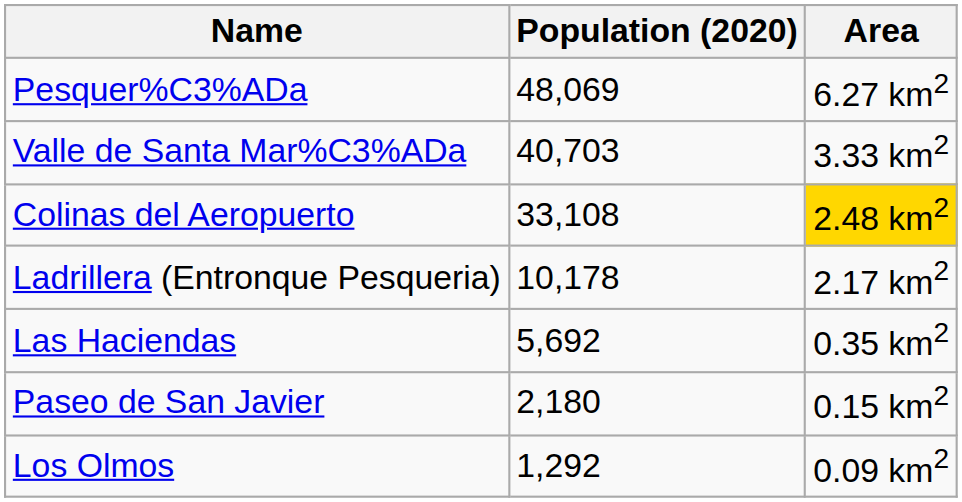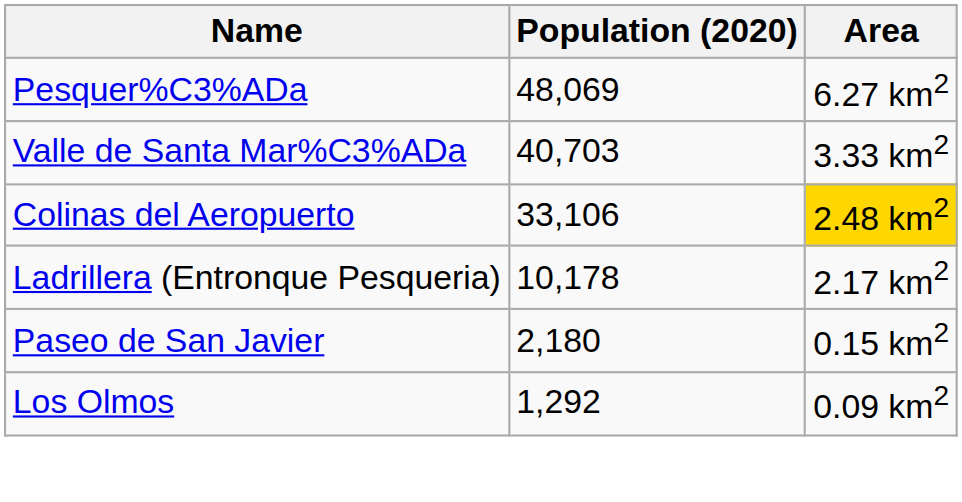 <table class = "wikitable sortable">
 <tr>
 <th scope = "col">Name</th>
 <th scope = "col">Population (2020)</th>
 <th scope = "col">Area</th>
 </tr>
 <tr>
 <td><a href='#'>Pesquer%C3%ADa</a></td>
 <td>48,069</td>
 <td>6.27 km<sup>2</sup></td>
 </tr>
 <tr>
 <td><a href='#'>Valle de Santa Mar%C3%ADa</a></td>
 <td>40,703</td>
 <td>3.33 km<sup>2</sup></td>
 </tr>
 <tr>
 <td><a href='#'>Colinas del Aeropuerto</a></td>
-<td>33,108</td>
+<td>33,106</td>
 <td style="background: gold;">2.48 km<sup>2</sup></td>
 </tr>
 <tr>
 <td><a href='#'>Ladrillera</a> (Entronque Pesqueria)</td>
 <td>10,178</td>
 <td>2.17 km<sup>2</sup></td>
-</tr>
-<tr>
-<td><a href='#'>Las Haciendas</a></td>
-<td>5,692</td>
-<td>0.35 km<sup>2</sup></td>
 </tr>
 <tr>
 <td><a href='#'>Paseo de San Javier</a></td>
 <td>2,180</td>
 <td>0.15 km<sup>2</sup></td>
 </tr>
 <tr>
 <td><a href='#'>Los Olmos</a></td>
 <td>1,292</td>
 <td>0.09 km<sup>2</sup></td>
 </tr>
 </table>
